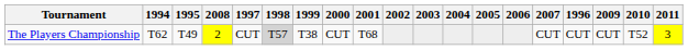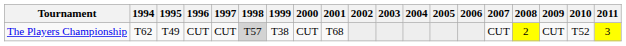 <table class="wikitable" style="font-size:95%;text-align:center;">
 <tr>
 <th>Tournament</th>
 <th>1994</th>
 <th>1995</th>
-<th>2008</th>
+<th>1996</th>
 <th>1997</th>
 <th>1998</th>
 <th>1999</th>
 <th>2000</th>
 <th>2001</th>
 <th>2002</th>
 <th>2003</th>
 <th>2004</th>
 <th>2005</th>
 <th>2006</th>
 <th>2007</th>
-<th>1996</th>
+<th>2008</th>
 <th>2009</th>
 <th>2010</th>
 <th>2011</th>
 </tr>
 <tr>
 <td align=left><a href='#'>The Players Championship</a></td>
 <td>T62</td>
 <td>T49</td>
-<td style="background:yellow;">2</td>
+<td>CUT</td>
 <td>CUT</td>
 <td style="background: lightgrey;">T57</td>
 <td>T38</td>
 <td>CUT</td>
 <td>T68</td>
 <td style="background:#eeeeee;"></td>
 <td style="background:#eeeeee;"></td>
 <td style="background:#eeeeee;"></td>
 <td style="background:#eeeeee;"></td>
 <td style="background:#eeeeee;"></td>
 <td>CUT</td>
-<td>CUT</td>
+<td style="background:yellow;">2</td>
 <td>CUT</td>
 <td>T52</td>
 <td style="background:yellow;">3</td>
 </tr>
 </table>
